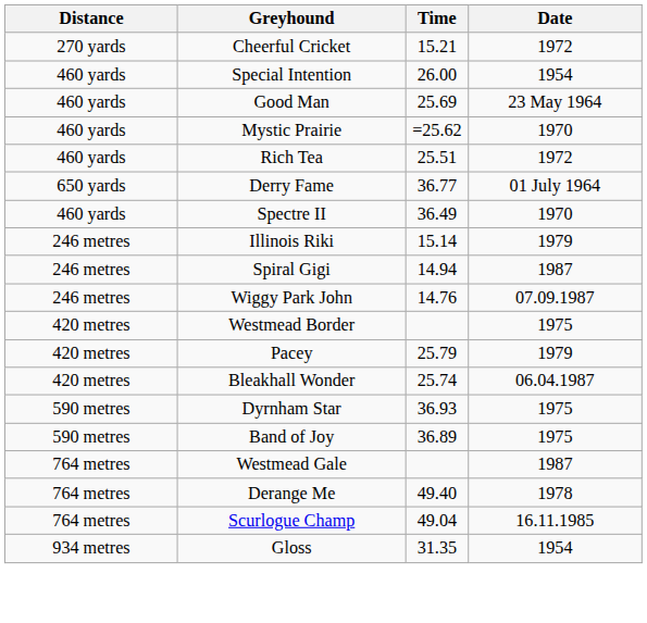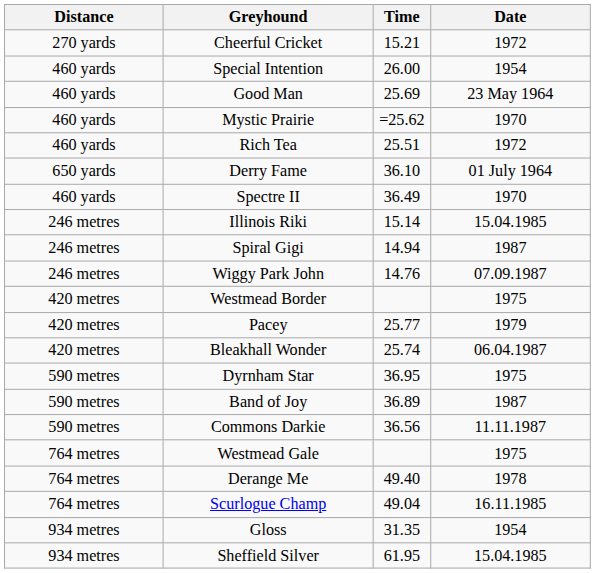 <table class="wikitable" style="font-size: 100%">
 <tr>
 <th width=150>Distance</th>
 <th width=200>Greyhound</th>
 <th width=50>Time</th>
 <th width=150>Date</th>
 </tr>
 <tr align=center>
 <td>270 yards</td>
 <td>Cheerful Cricket</td>
 <td>15.21</td>
 <td>1972</td>
 </tr>
 <tr align=center>
 <td>460 yards</td>
 <td>Special Intention</td>
 <td>26.00</td>
 <td>1954</td>
 </tr>
 <tr align=center>
 <td>460 yards</td>
 <td>Good Man</td>
 <td>25.69</td>
 <td>23 May 1964</td>
 </tr>
 <tr align=center>
 <td>460 yards</td>
 <td>Mystic Prairie</td>
 <td>=25.62</td>
 <td>1970</td>
 </tr>
 <tr align=center>
 <td>460 yards</td>
 <td>Rich Tea</td>
 <td>25.51</td>
 <td>1972</td>
 </tr>
 <tr align=center>
 <td>650 yards</td>
 <td>Derry Fame</td>
-<td>36.77</td>
+<td>36.10</td>
 <td>01 July 1964</td>
 </tr>
 <tr align=center>
 <td>460 yards</td>
 <td>Spectre II</td>
 <td>36.49</td>
 <td>1970</td>
 </tr>
 <tr align=center>
 <td>246 metres</td>
 <td>Illinois Riki</td>
 <td>15.14</td>
-<td>1979</td>
+<td>15.04.1985</td>
 </tr>
 <tr align=center>
 <td>246 metres</td>
 <td>Spiral Gigi</td>
 <td>14.94</td>
 <td>1987</td>
 </tr>
 <tr align=center>
 <td>246 metres</td>
 <td>Wiggy Park John</td>
 <td>14.76</td>
 <td>07.09.1987</td>
 </tr>
 <tr align=center>
 <td>420 metres</td>
 <td>Westmead Border </td>
 <td></td>
 <td>1975</td>
 </tr>
 <tr align=center>
 <td>420 metres</td>
 <td>Pacey</td>
-<td>25.79</td>
+<td>25.77</td>
 <td>1979</td>
 </tr>
 <tr align=center>
 <td>420 metres</td>
 <td>Bleakhall Wonder</td>
 <td>25.74</td>
 <td>06.04.1987</td>
 </tr>
 <tr align=center>
 <td>590 metres</td>
 <td>Dyrnham Star</td>
-<td>36.93</td>
+<td>36.95</td>
 <td>1975</td>
 </tr>
 <tr align=center>
 <td>590 metres</td>
 <td>Band of Joy</td>
 <td>36.89</td>
-<td>1975</td>
+<td>1987</td>
+</tr>
+<tr align=center>
+<td>590 metres</td>
+<td>Commons Darkie</td>
+<td>36.56</td>
+<td>11.11.1987</td>
 </tr>
 <tr align=center>
 <td>764 metres</td>
 <td>Westmead Gale </td>
 <td></td>
-<td>1987</td>
+<td>1975</td>
 </tr>
 <tr align=center>
 <td>764 metres</td>
 <td>Derange Me</td>
 <td>49.40</td>
 <td>1978</td>
 </tr>
 <tr align=center>
 <td>764 metres</td>
 <td><a href='#'>Scurlogue Champ</a></td>
 <td>49.04</td>
 <td>16.11.1985</td>
 </tr>
 <tr align=center>
 <td>934 metres</td>
 <td>Gloss</td>
 <td>31.35</td>
 <td>1954</td>
 </tr>
+<tr align=center>
+<td>934 metres</td>
+<td>Sheffield Silver</td>
+<td>61.95</td>
+<td>15.04.1985</td>
+</tr>
 </table>
